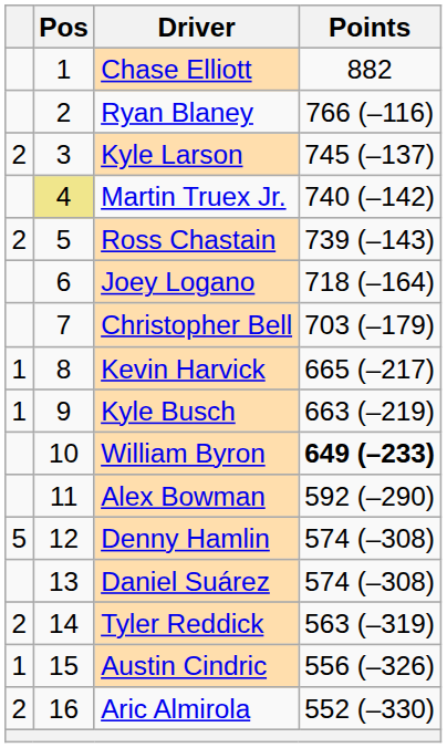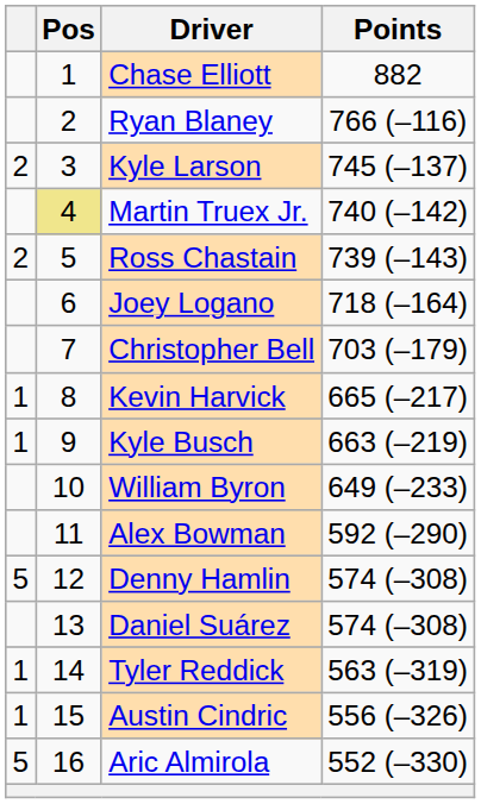 <table class="wikitable" style="font-size: 95%;">
 <tr>
 <th></th>
 <th>Pos</th>
 <th>Driver</th>
 <th>Points</th>
 </tr>
 <tr>
 <td align="left"></td>
 <td style="text-align:center;">1</td>
 <td style="background:#FFDEAD;"><a href='#'>Chase Elliott</a></td>
 <td style="text-align:center;">882</td>
 </tr>
 <tr>
 <td align="left"></td>
 <td style="text-align:center;">2</td>
 <td><a href='#'>Ryan Blaney</a></td>
 <td style="text-align:center;">766 (–116)</td>
 </tr>
 <tr>
 <td align="left"> 2</td>
 <td style="text-align:center;">3</td>
 <td style="background:#FFDEAD;"><a href='#'>Kyle Larson</a></td>
 <td style="text-align:center;">745 (–137)</td>
 </tr>
 <tr>
 <td align="left"></td>
 <td style="background: khaki; text-align:center;">4</td>
 <td><a href='#'>Martin Truex Jr.</a></td>
 <td style="text-align:center;">740 (–142)</td>
 </tr>
 <tr>
 <td align="left"> 2</td>
 <td style="text-align:center;">5</td>
 <td style="background:#FFDEAD;"><a href='#'>Ross Chastain</a></td>
 <td style="text-align:center;">739 (–143)</td>
 </tr>
 <tr>
 <td align="left"></td>
 <td style="text-align:center;">6</td>
 <td style="background:#FFDEAD;"><a href='#'>Joey Logano</a></td>
 <td style="text-align:center;">718 (–164)</td>
 </tr>
 <tr>
 <td align="left"></td>
 <td style="text-align:center;">7</td>
 <td style="background:#FFDEAD;"><a href='#'>Christopher Bell</a></td>
 <td style="text-align:center;">703 (–179)</td>
 </tr>
 <tr>
 <td align="left"> 1</td>
 <td style="text-align:center;">8</td>
 <td style="background:#FFDEAD;"><a href='#'>Kevin Harvick</a></td>
 <td style="text-align:center;">665 (–217)</td>
 </tr>
 <tr>
 <td align="left"> 1</td>
 <td style="text-align:center;">9</td>
 <td style="background:#FFDEAD;"><a href='#'>Kyle Busch</a></td>
 <td style="text-align:center;">663 (–219)</td>
 </tr>
 <tr>
 <td align="left"></td>
 <td style="text-align:center;">10</td>
 <td style="background:#FFDEAD;"><a href='#'>William Byron</a></td>
-<td style="text-align:center;"><strong>649 (–233)</strong></td>
+<td style="text-align:center;">649 (–233)</td>
 </tr>
 <tr>
 <td align="left"></td>
 <td style="text-align:center;">11</td>
 <td style="background:#FFDEAD;"><a href='#'>Alex Bowman</a></td>
 <td style="text-align:center;">592 (–290)</td>
 </tr>
 <tr>
 <td align="left"> 5</td>
 <td style="text-align:center;">12</td>
 <td style="background:#FFDEAD;"><a href='#'>Denny Hamlin</a></td>
 <td style="text-align:center;">574 (–308)</td>
 </tr>
 <tr>
 <td align="left"></td>
 <td style="text-align:center;">13</td>
 <td style="background:#FFDEAD;"><a href='#'>Daniel Suárez</a></td>
 <td style="text-align:center;">574 (–308)</td>
 </tr>
 <tr>
-<td align="left"> 2</td>
+<td align="left"> 1</td>
 <td style="text-align:center;">14</td>
 <td style="background:#FFDEAD;"><a href='#'>Tyler Reddick</a></td>
 <td style="text-align:center;">563 (–319)</td>
 </tr>
 <tr>
 <td align="left"> 1</td>
 <td style="text-align:center;">15</td>
 <td style="background:#FFDEAD;"><a href='#'>Austin Cindric</a></td>
 <td style="text-align:center;">556 (–326)</td>
 </tr>
 <tr>
-<td align="left"> 2</td>
+<td align="left"> 5</td>
 <td style="text-align:center;">16</td>
 <td><a href='#'>Aric Almirola</a></td>
 <td style="text-align:center;">552 (–330)</td>
 </tr>
 <tr class="sortbottom">
 <th colspan="9"></th>
 </tr>
 </table>
